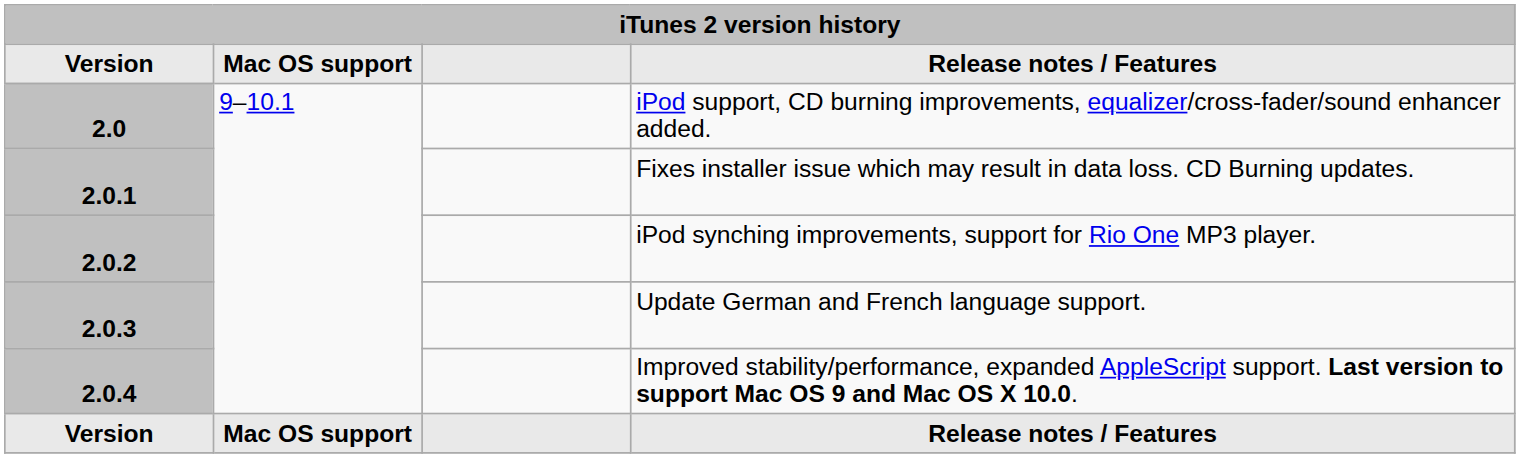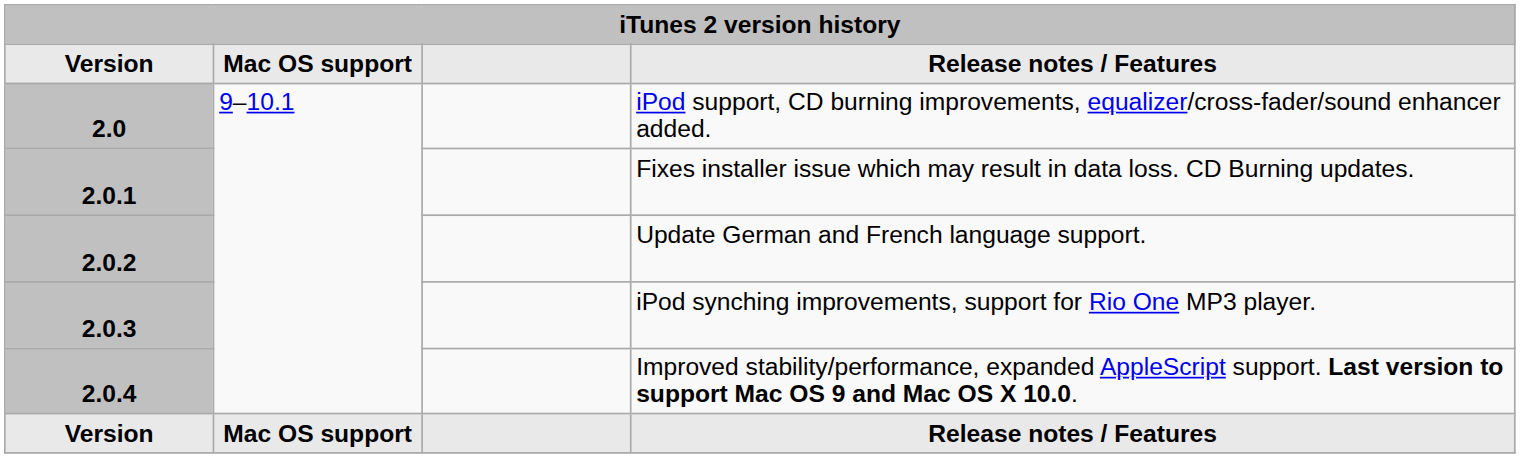 <table class="wikitable collapsible uncollapsed" style="width:100%; font-size:90%;">
 <tr>
 <th style="background:silver; text-align:center;" colspan="4">iTunes 2 version history</th>
 </tr>
 <tr>
 <th style="background:#e9e9e9; width:8em; text-align:center;">Version</th>
 <th style="background:#e9e9e9; width:8em; text-align:center;">Mac OS support</th>
 <th style="background:#e9e9e9; width:8em; text-align:center;"></th>
 <th style="background:#e9e9e9; text-align:center;">Release notes / Features</th>
 </tr>
 <tr valign="top">
 <th style="background:silver; white-space:nowrap;"><br>2.0</th>
 <td rowspan=5><a href='#'>9</a>–<a href='#'>10.1</a></td>
 <td></td>
 <td><a href='#'>iPod</a> support, CD burning improvements, <a href='#'>equalizer</a>/cross-fader/sound enhancer added.</td>
 </tr>
 <tr valign="top">
 <th style="background:silver; white-space:nowrap;"><br>2.0.1</th>
 <td></td>
 <td>Fixes installer issue which may result in data loss. CD Burning updates.</td>
 </tr>
 <tr valign="top">
 <th style="background:silver; white-space:nowrap;"><br>2.0.2</th>
 <td></td>
-<td>iPod synching improvements, support for <a href='#'>Rio One</a> MP3 player.</td>
+<td>Update German and French language support.</td>
 </tr>
 <tr valign="top">
 <th style="background:silver; white-space:nowrap;"><br>2.0.3</th>
 <td></td>
-<td>Update German and French language support.</td>
+<td>iPod synching improvements, support for <a href='#'>Rio One</a> MP3 player.</td>
 </tr>
 <tr valign="top">
 <th style="background:silver; white-space:nowrap;"><br>2.0.4</th>
 <td></td>
 <td>Improved stability/performance, expanded <a href='#'>AppleScript</a> support. <strong>Last version to support Mac OS 9 and Mac OS X 10.0</strong>.</td>
 </tr>
 <tr class="sortbottom">
 <th style="background:#e9e9e9; width:8em; text-align:center;">Version</th>
 <th style="background:#e9e9e9; width:8em; text-align:center;">Mac OS support</th>
 <th style="background:#e9e9e9; width:8em; text-align:center;"></th>
 <th style="background:#e9e9e9; text-align:center;">Release notes / Features</th>
 </tr>
 </table>
